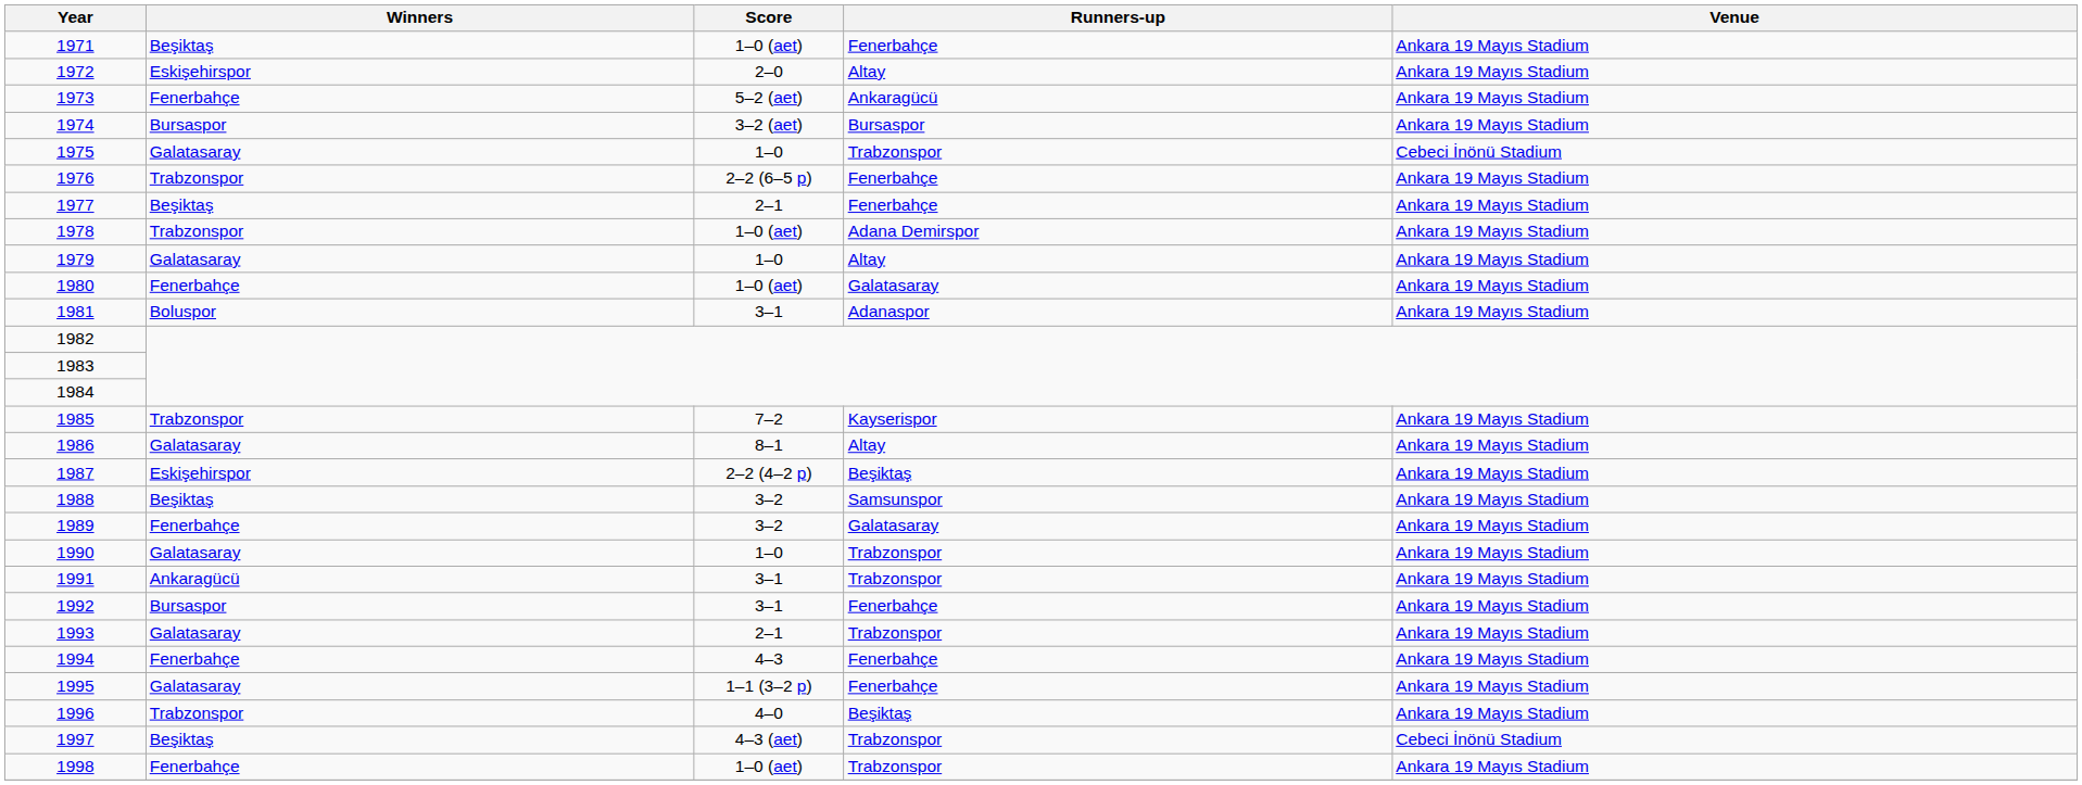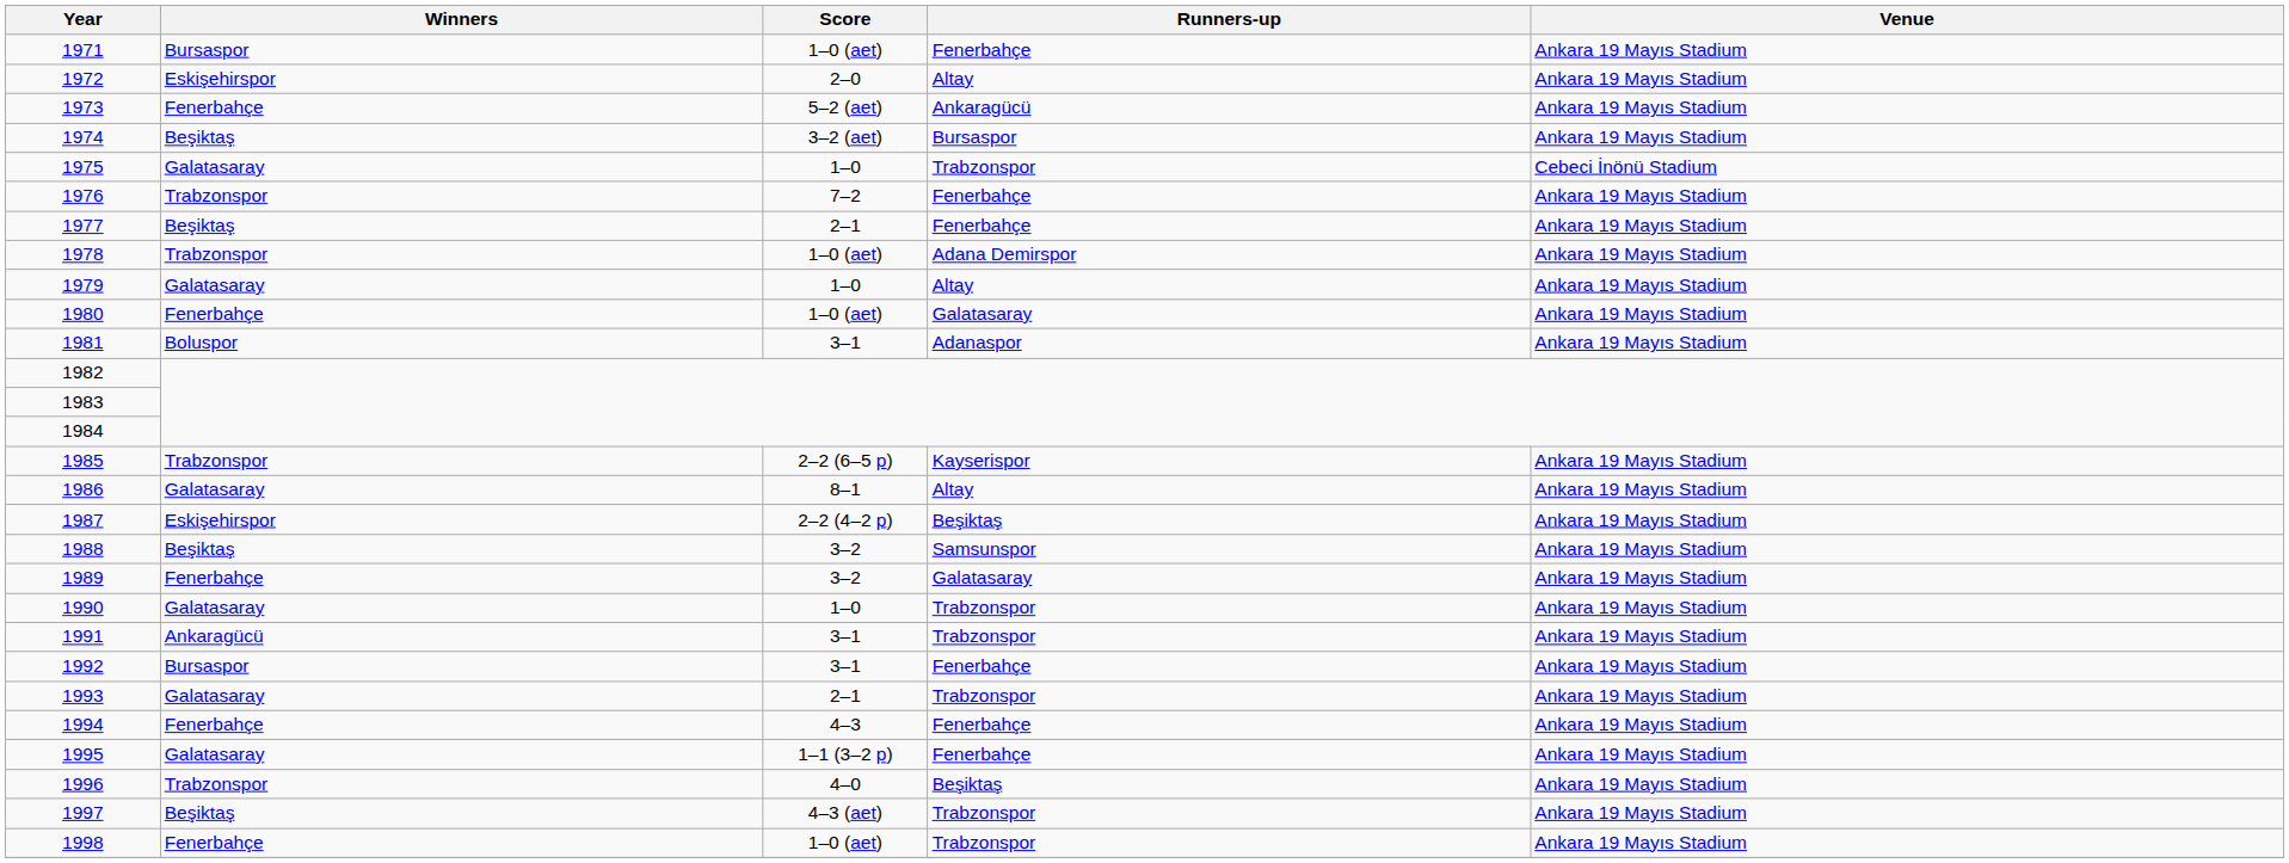 <table class="sortable wikitable">
 <tr>
 <th width=2%>Year</th>
 <th width=8%>Winners</th>
 <th width=2%>Score</th>
 <th width=8%>Runners-up</th>
 <th width=10%>Venue</th>
 </tr>
 <tr>
 <td align=center><a href='#'>1971</a></td>
-<td> <a href='#'>Beşiktaş</a></td>
+<td> <a href='#'>Bursaspor</a></td>
 <td align=center>1–0 (<a href='#'>aet</a>)</td>
 <td> <a href='#'>Fenerbahçe</a></td>
 <td><a href='#'>Ankara 19 Mayıs Stadium</a></td>
 </tr>
 <tr>
 <td align=center><a href='#'>1972</a></td>
 <td> <a href='#'>Eskişehirspor</a></td>
 <td align=center>2–0</td>
 <td> <a href='#'>Altay</a></td>
 <td><a href='#'>Ankara 19 Mayıs Stadium</a></td>
 </tr>
 <tr>
 <td align=center><a href='#'>1973</a></td>
 <td> <a href='#'>Fenerbahçe</a></td>
 <td align=center>5–2 (<a href='#'>aet</a>)</td>
 <td> <a href='#'>Ankaragücü</a></td>
 <td><a href='#'>Ankara 19 Mayıs Stadium</a></td>
 </tr>
 <tr>
 <td align=center><a href='#'>1974</a></td>
-<td> <a href='#'>Bursaspor</a></td>
+<td> <a href='#'>Beşiktaş</a></td>
 <td align=center>3–2 (<a href='#'>aet</a>)</td>
 <td> <a href='#'>Bursaspor</a></td>
 <td><a href='#'>Ankara 19 Mayıs Stadium</a></td>
 </tr>
 <tr>
 <td align=center><a href='#'>1975</a></td>
 <td> <a href='#'>Galatasaray</a></td>
 <td align=center>1–0</td>
 <td> <a href='#'>Trabzonspor</a></td>
 <td><a href='#'>Cebeci İnönü Stadium</a></td>
 </tr>
 <tr>
 <td align=center><a href='#'>1976</a></td>
 <td> <a href='#'>Trabzonspor</a></td>
-<td align=center>2–2 (6–5 <a href='#'>p</a>)</td>
+<td align=center>7–2</td>
 <td> <a href='#'>Fenerbahçe</a></td>
 <td><a href='#'>Ankara 19 Mayıs Stadium</a></td>
 </tr>
 <tr>
 <td align=center><a href='#'>1977</a></td>
 <td> <a href='#'>Beşiktaş</a></td>
 <td align=center>2–1</td>
 <td> <a href='#'>Fenerbahçe</a></td>
 <td><a href='#'>Ankara 19 Mayıs Stadium</a></td>
 </tr>
 <tr>
 <td align=center><a href='#'>1978</a></td>
 <td> <a href='#'>Trabzonspor</a></td>
 <td align=center>1–0 (<a href='#'>aet</a>)</td>
 <td> <a href='#'>Adana Demirspor</a></td>
 <td><a href='#'>Ankara 19 Mayıs Stadium</a></td>
 </tr>
 <tr>
 <td align=center><a href='#'>1979</a></td>
 <td> <a href='#'>Galatasaray</a></td>
 <td align=center>1–0</td>
 <td> <a href='#'>Altay</a></td>
 <td><a href='#'>Ankara 19 Mayıs Stadium</a></td>
 </tr>
 <tr>
 <td align=center><a href='#'>1980</a></td>
 <td> <a href='#'>Fenerbahçe</a></td>
 <td align=center>1–0 (<a href='#'>aet</a>)</td>
 <td> <a href='#'>Galatasaray</a></td>
 <td><a href='#'>Ankara 19 Mayıs Stadium</a></td>
 </tr>
 <tr>
 <td align=center><a href='#'>1981</a></td>
 <td> <a href='#'>Boluspor</a></td>
 <td align=center>3–1</td>
 <td> <a href='#'>Adanaspor</a></td>
 <td><a href='#'>Ankara 19 Mayıs Stadium</a></td>
 </tr>
 <tr>
 <td align=center>1982</td>
 <td rowspan=3 colspan=4></td>
 </tr>
 <tr>
 <td align=center>1983</td>
 </tr>
 <tr>
 <td align=center>1984</td>
 </tr>
 <tr>
 <td align=center><a href='#'>1985</a></td>
 <td> <a href='#'>Trabzonspor</a></td>
-<td align=center>7–2</td>
+<td align=center>2–2 (6–5 <a href='#'>p</a>)</td>
 <td> <a href='#'>Kayserispor</a></td>
 <td><a href='#'>Ankara 19 Mayıs Stadium</a></td>
 </tr>
 <tr>
 <td align=center><a href='#'>1986</a></td>
 <td> <a href='#'>Galatasaray</a></td>
 <td align=center>8–1</td>
 <td> <a href='#'>Altay</a></td>
 <td><a href='#'>Ankara 19 Mayıs Stadium</a></td>
 </tr>
 <tr>
 <td align=center><a href='#'>1987</a></td>
 <td> <a href='#'>Eskişehirspor</a></td>
 <td align=center>2–2 (4–2 <a href='#'>p</a>)</td>
 <td> <a href='#'>Beşiktaş</a></td>
 <td><a href='#'>Ankara 19 Mayıs Stadium</a></td>
 </tr>
 <tr>
 <td align=center><a href='#'>1988</a></td>
 <td> <a href='#'>Beşiktaş</a></td>
 <td align=center>3–2</td>
 <td> <a href='#'>Samsunspor</a></td>
 <td><a href='#'>Ankara 19 Mayıs Stadium</a></td>
 </tr>
 <tr>
 <td align=center><a href='#'>1989</a></td>
 <td> <a href='#'>Fenerbahçe</a></td>
 <td align=center>3–2</td>
 <td> <a href='#'>Galatasaray</a></td>
 <td><a href='#'>Ankara 19 Mayıs Stadium</a></td>
 </tr>
 <tr>
 <td align=center><a href='#'>1990</a></td>
 <td> <a href='#'>Galatasaray</a></td>
 <td align=center>1–0</td>
 <td> <a href='#'>Trabzonspor</a></td>
 <td><a href='#'>Ankara 19 Mayıs Stadium</a></td>
 </tr>
 <tr>
 <td align=center><a href='#'>1991</a></td>
 <td> <a href='#'>Ankaragücü</a></td>
 <td align=center>3–1</td>
 <td> <a href='#'>Trabzonspor</a></td>
 <td><a href='#'>Ankara 19 Mayıs Stadium</a></td>
 </tr>
 <tr>
 <td align=center><a href='#'>1992</a></td>
 <td> <a href='#'>Bursaspor</a></td>
 <td align=center>3–1</td>
 <td> <a href='#'>Fenerbahçe</a></td>
 <td><a href='#'>Ankara 19 Mayıs Stadium</a></td>
 </tr>
 <tr>
 <td align=center><a href='#'>1993</a></td>
 <td> <a href='#'>Galatasaray</a></td>
 <td align=center>2–1</td>
 <td> <a href='#'>Trabzonspor</a></td>
 <td><a href='#'>Ankara 19 Mayıs Stadium</a></td>
 </tr>
 <tr>
 <td align=center><a href='#'>1994</a></td>
 <td> <a href='#'>Fenerbahçe</a></td>
 <td align=center>4–3</td>
 <td> <a href='#'>Fenerbahçe</a></td>
 <td><a href='#'>Ankara 19 Mayıs Stadium</a></td>
 </tr>
 <tr>
 <td align=center><a href='#'>1995</a></td>
 <td> <a href='#'>Galatasaray</a></td>
 <td align=center>1–1 (3–2 <a href='#'>p</a>)</td>
 <td> <a href='#'>Fenerbahçe</a></td>
 <td><a href='#'>Ankara 19 Mayıs Stadium</a></td>
 </tr>
 <tr>
 <td align=center><a href='#'>1996</a></td>
 <td> <a href='#'>Trabzonspor</a></td>
 <td align=center>4–0</td>
 <td> <a href='#'>Beşiktaş</a></td>
 <td><a href='#'>Ankara 19 Mayıs Stadium</a></td>
 </tr>
 <tr>
 <td align=center><a href='#'>1997</a></td>
 <td> <a href='#'>Beşiktaş</a></td>
 <td align=center>4–3 (<a href='#'>aet</a>)</td>
 <td> <a href='#'>Trabzonspor</a></td>
-<td><a href='#'>Cebeci İnönü Stadium</a></td>
+<td><a href='#'>Ankara 19 Mayıs Stadium</a></td>
 </tr>
 <tr>
 <td align=center><a href='#'>1998</a></td>
 <td> <a href='#'>Fenerbahçe</a></td>
 <td align=center>1–0 (<a href='#'>aet</a>)</td>
 <td> <a href='#'>Trabzonspor</a></td>
 <td><a href='#'>Ankara 19 Mayıs Stadium</a></td>
 </tr>
 <tr>
 </tr>
 </table>
